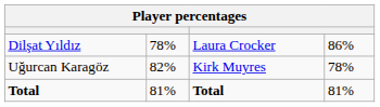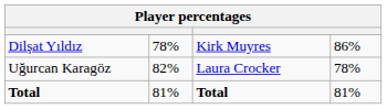 <table class="wikitable">
 <tr>
 <th colspan=4 width=400>Player percentages</th>
 </tr>
 <tr>
 <th colspan=2 width=200 style="white-space:nowrap;"></th>
 <th colspan=2 width=200 style="white-space:nowrap;"></th>
 </tr>
 <tr>
 <td><a href='#'>Dilşat Yıldız</a></td>
 <td>78%</td>
-<td><a href='#'>Laura Crocker</a></td>
+<td><a href='#'>Kirk Muyres</a></td>
 <td>86%</td>
 </tr>
 <tr>
 <td>Uğurcan Karagöz</td>
 <td>82%</td>
-<td><a href='#'>Kirk Muyres</a></td>
+<td><a href='#'>Laura Crocker</a></td>
 <td>78%</td>
 </tr>
 <tr>
 <td><strong>Total</strong></td>
 <td>81%</td>
 <td><strong>Total</strong></td>
 <td>81%</td>
 </tr>
 </table>
